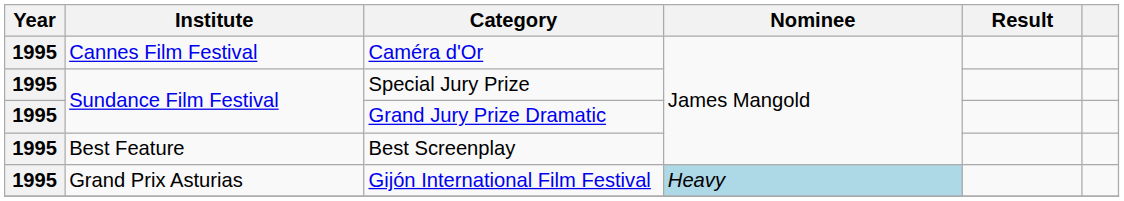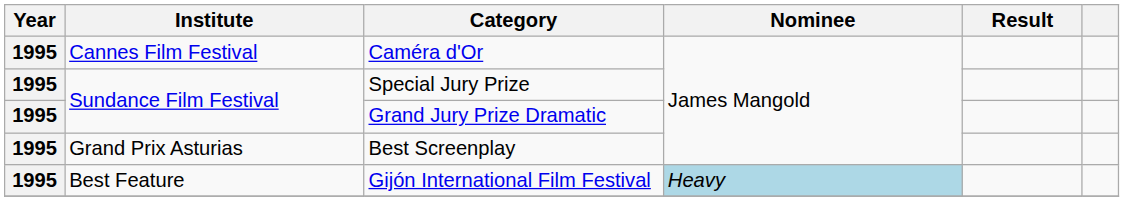 <table class="wikitable plainrowheaders" style="width:70%;">
 <tr>
 <th width=5%>Year</th>
 <th style="width:25%;">Institute</th>
 <th style="width:25%;">Category</th>
 <th style="width:25%;">Nominee</th>
 <th style="width:10%;">Result</th>
 <th width=3%></th>
 </tr>
 <tr>
 <th scope="row">1995</th>
 <td><a href='#'>Cannes Film Festival</a></td>
 <td><a href='#'>Caméra d'Or</a></td>
 <td rowspan="4">James Mangold</td>
 <td></td>
 <td align=center></td>
 </tr>
 <tr>
 <th scope="row">1995</th>
 <td rowspan="2"><a href='#'>Sundance Film Festival</a></td>
 <td>Special Jury Prize</td>
 <td></td>
 <td align=center></td>
 </tr>
 <tr>
 <th scope="row">1995</th>
 <td><a href='#'>Grand Jury Prize Dramatic</a></td>
 <td></td>
 <td align=center></td>
 </tr>
 <tr>
 <th scope="row">1995</th>
-<td>Best Feature</td>
+<td>Grand Prix Asturias</td>
 <td>Best Screenplay</td>
 <td></td>
 <td align=center></td>
 </tr>
 <tr>
 <th scope="row">1995</th>
-<td>Grand Prix Asturias</td>
+<td>Best Feature</td>
 <td><a href='#'>Gijón International Film Festival</a></td>
 <td style="background: lightblue;"><em>Heavy</em></td>
 <td></td>
 <td align=center></td>
 </tr>
 <tr>
 </tr>
 </table>
